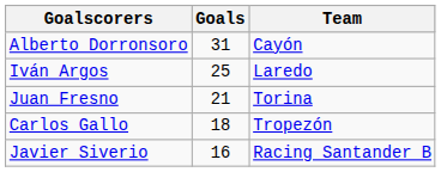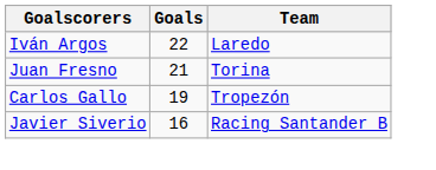 <table class="wikitable sortable" class="wikitable">
 <tr style="background:#ccc; text-align:center;">
 <th>Goalscorers</th>
 <th>Goals</th>
 <th>Team</th>
 </tr>
 <tr>
-<td> <a href='#'>Alberto Dorronsoro</a></td>
-<td style="text-align:center;">31</td>
-<td><a href='#'>Cayón</a></td>
-</tr>
-<tr>
 <td> <a href='#'>Iván Argos</a></td>
-<td style="text-align:center;">25</td>
+<td style="text-align:center;">22</td>
 <td><a href='#'>Laredo</a></td>
 </tr>
 <tr>
 <td> <a href='#'>Juan Fresno</a></td>
 <td style="text-align:center;">21</td>
 <td><a href='#'>Torina</a></td>
 </tr>
 <tr>
 <td> <a href='#'>Carlos Gallo</a></td>
-<td style="text-align:center;">18</td>
+<td style="text-align:center;">19</td>
 <td><a href='#'>Tropezón</a></td>
 </tr>
 <tr>
 <td> <a href='#'>Javier Siverio</a></td>
 <td style="text-align:center;">16</td>
 <td><a href='#'>Racing Santander B</a></td>
 </tr>
 </table>
